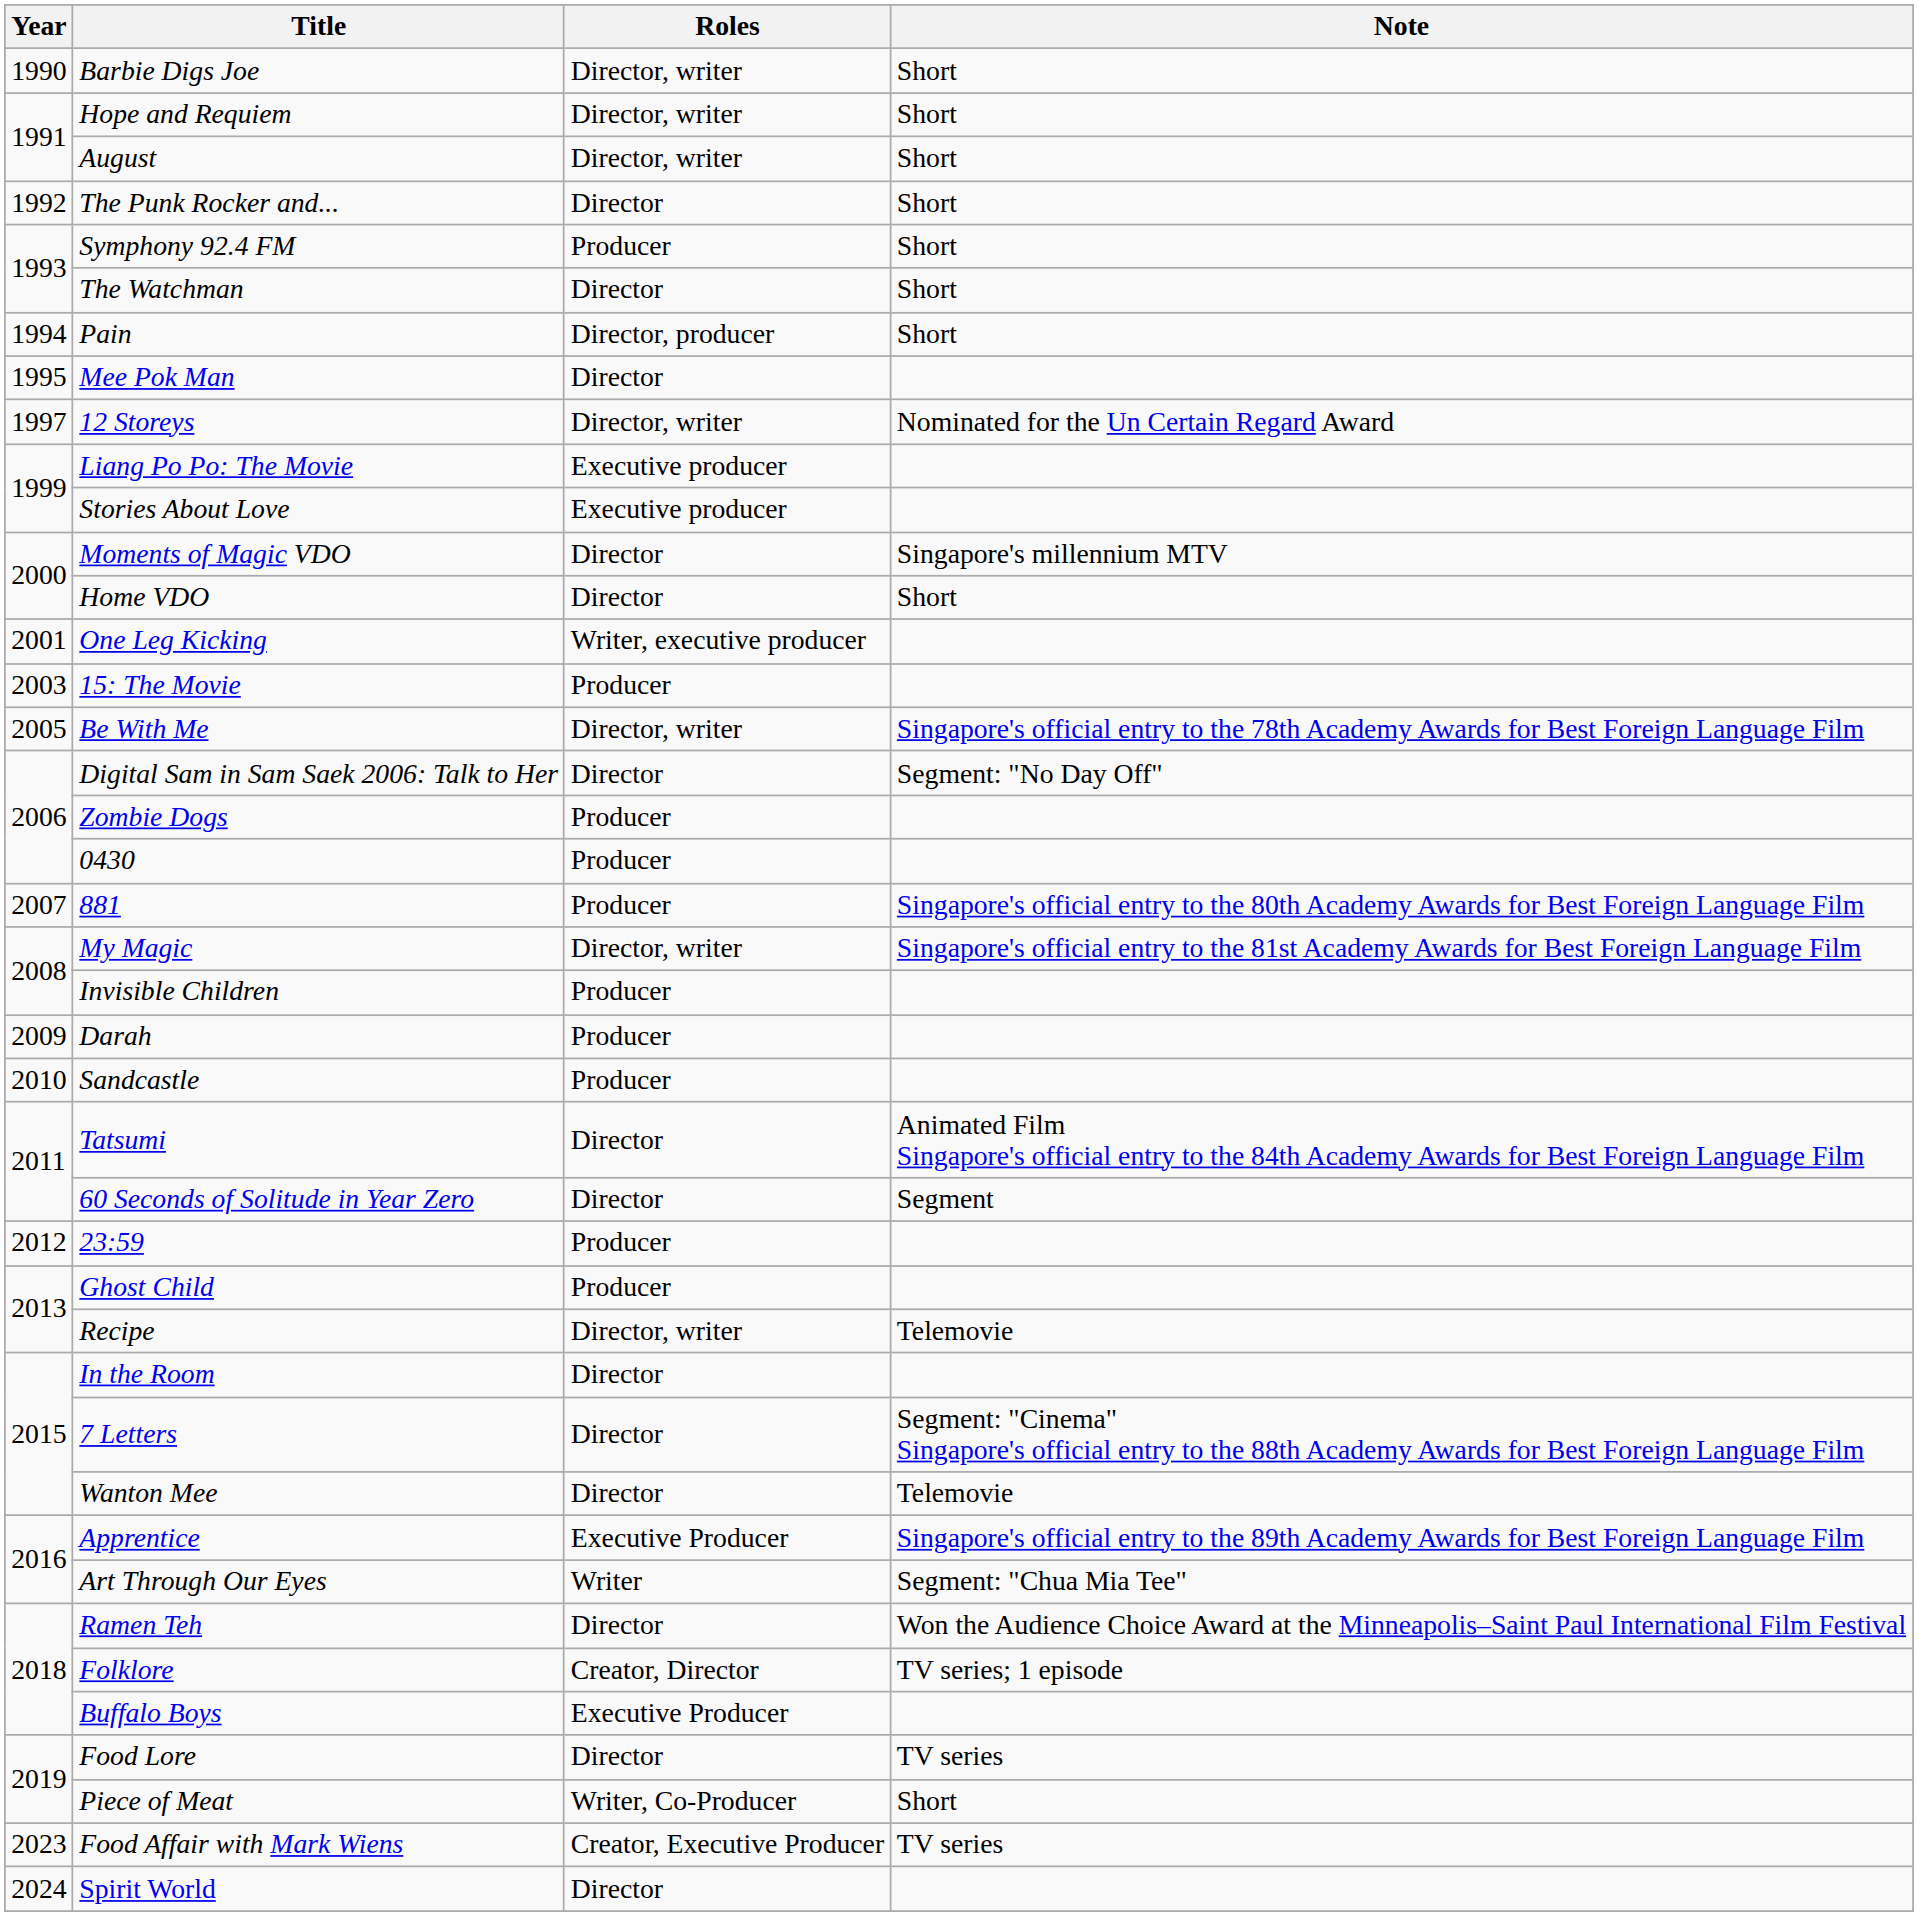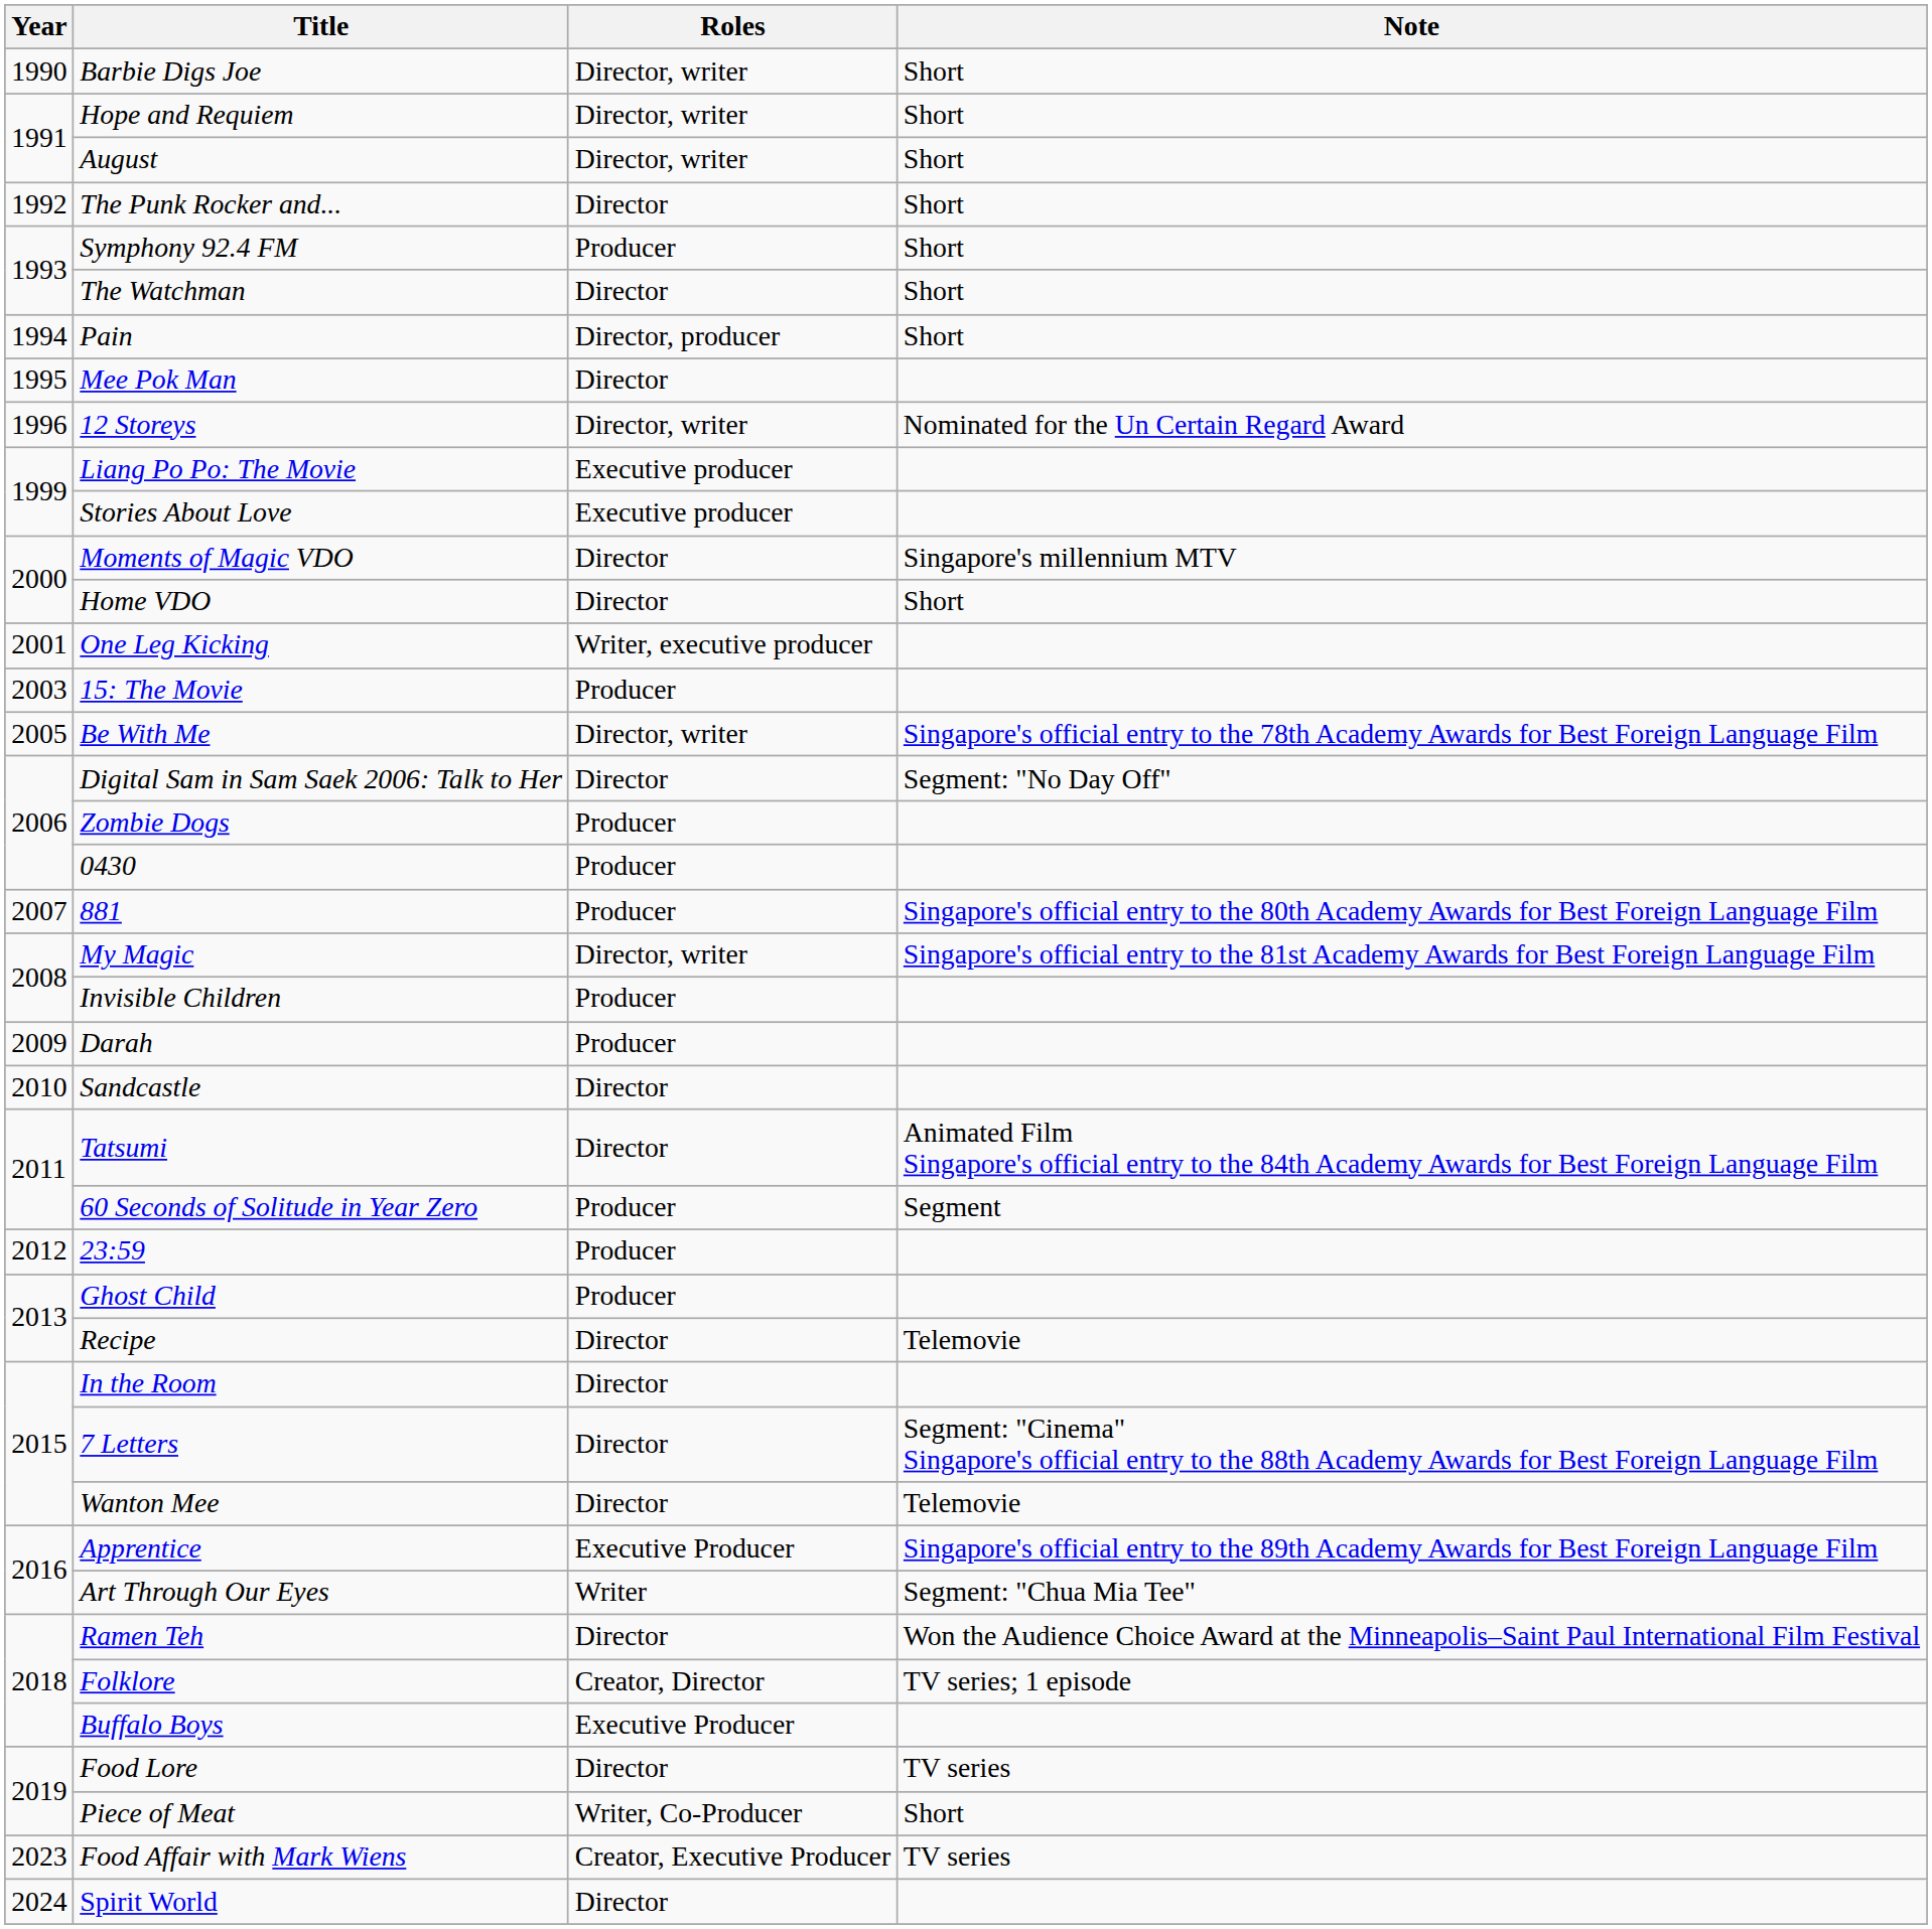 <table class="wikitable sortable">
 <tr>
 <th>Year</th>
 <th>Title</th>
 <th>Roles</th>
 <th>Note</th>
 </tr>
 <tr>
 <td>1990</td>
 <td><em>Barbie Digs Joe</em></td>
 <td>Director, writer</td>
 <td>Short</td>
 </tr>
 <tr>
 <td rowspan="2">1991</td>
 <td><em>Hope and Requiem</em></td>
 <td>Director, writer</td>
 <td>Short</td>
 </tr>
 <tr>
 <td><em>August</em></td>
 <td>Director, writer</td>
 <td>Short</td>
 </tr>
 <tr>
 <td>1992</td>
 <td><em>The Punk Rocker and...</em></td>
 <td>Director</td>
 <td>Short</td>
 </tr>
 <tr>
 <td rowspan="2">1993</td>
 <td><em>Symphony 92.4 FM</em></td>
 <td>Producer</td>
 <td>Short</td>
 </tr>
 <tr>
 <td><em>The Watchman</em></td>
 <td>Director</td>
 <td>Short</td>
 </tr>
 <tr>
 <td>1994</td>
 <td><em>Pain</em></td>
 <td>Director, producer</td>
 <td>Short</td>
 </tr>
 <tr>
 <td>1995</td>
 <td><em><a href='#'>Mee Pok Man</a></em></td>
 <td>Director</td>
 <td></td>
 </tr>
 <tr>
-<td>1997</td>
+<td>1996</td>
 <td><em><a href='#'>12 Storeys</a></em></td>
 <td>Director, writer</td>
 <td>Nominated for the <a href='#'>Un Certain Regard</a> Award</td>
 </tr>
 <tr>
 <td rowspan="2">1999</td>
 <td><em><a href='#'>Liang Po Po: The Movie</a></em></td>
 <td>Executive producer</td>
 <td></td>
 </tr>
 <tr>
 <td><em>Stories About Love</em></td>
 <td>Executive producer</td>
 <td></td>
 </tr>
 <tr>
 <td rowspan="2">2000</td>
 <td><em><a href='#'>Moments of Magic</a> VDO</em></td>
 <td>Director</td>
 <td>Singapore's millennium MTV</td>
 </tr>
 <tr>
 <td><em>Home VDO</em></td>
 <td>Director</td>
 <td>Short</td>
 </tr>
 <tr>
 <td>2001</td>
 <td><em><a href='#'>One Leg Kicking</a></em></td>
 <td>Writer, executive producer</td>
 <td></td>
 </tr>
 <tr>
 <td>2003</td>
 <td><em><a href='#'>15: The Movie</a></em></td>
 <td>Producer</td>
 <td></td>
 </tr>
 <tr>
 <td>2005</td>
 <td><em><a href='#'>Be With Me</a></em></td>
 <td>Director, writer</td>
 <td><a href='#'>Singapore's official entry to the 78th Academy Awards for Best Foreign Language Film</a></td>
 </tr>
 <tr>
 <td rowspan="3">2006</td>
 <td><em>Digital Sam in Sam Saek 2006: Talk to Her</em></td>
 <td>Director</td>
 <td>Segment: "No Day Off"</td>
 </tr>
 <tr>
 <td><em><a href='#'>Zombie Dogs</a></em></td>
 <td>Producer</td>
 <td></td>
 </tr>
 <tr>
 <td><em>0430</em></td>
 <td>Producer</td>
 <td></td>
 </tr>
 <tr>
 <td>2007</td>
 <td><em><a href='#'>881</a></em></td>
 <td>Producer</td>
 <td><a href='#'>Singapore's official entry to the 80th Academy Awards for Best Foreign Language Film</a></td>
 </tr>
 <tr>
 <td rowspan="2">2008</td>
 <td><em><a href='#'>My Magic</a></em></td>
 <td>Director, writer</td>
 <td><a href='#'>Singapore's official entry to the 81st Academy Awards for Best Foreign Language Film</a></td>
 </tr>
 <tr>
 <td><em>Invisible Children</em></td>
 <td>Producer</td>
 <td></td>
 </tr>
 <tr>
 <td>2009</td>
 <td><em>Darah</em></td>
 <td>Producer</td>
 <td></td>
 </tr>
 <tr>
 <td>2010</td>
 <td><em>Sandcastle</em></td>
-<td>Producer</td>
+<td>Director</td>
 <td></td>
 </tr>
 <tr>
 <td rowspan="2">2011</td>
 <td><em><a href='#'>Tatsumi</a></em></td>
 <td>Director</td>
 <td>Animated Film<br><a href='#'>Singapore's official entry to the 84th Academy Awards for Best Foreign Language Film</a></td>
 </tr>
 <tr>
 <td><em><a href='#'>60 Seconds of Solitude in Year Zero</a></em></td>
-<td>Director</td>
+<td>Producer</td>
 <td>Segment</td>
 </tr>
 <tr>
 <td>2012</td>
 <td><em><a href='#'>23:59</a></em></td>
 <td>Producer</td>
 <td></td>
 </tr>
 <tr>
 <td rowspan="2">2013</td>
 <td><em><a href='#'>Ghost Child</a></em></td>
 <td>Producer</td>
 <td></td>
 </tr>
 <tr>
 <td><em>Recipe</em></td>
-<td>Director, writer</td>
+<td>Director</td>
 <td>Telemovie</td>
 </tr>
 <tr>
 <td rowspan="3">2015</td>
 <td><em><a href='#'>In the Room</a></em></td>
 <td>Director</td>
 <td></td>
 </tr>
 <tr>
 <td><em><a href='#'>7 Letters</a></em></td>
 <td>Director</td>
 <td>Segment: "Cinema" <br> <a href='#'>Singapore's official entry to the 88th Academy Awards for Best Foreign Language Film</a></td>
 </tr>
 <tr>
 <td><em>Wanton Mee</em></td>
 <td>Director</td>
 <td>Telemovie</td>
 </tr>
 <tr>
 <td rowspan="2">2016</td>
 <td><em><a href='#'>Apprentice</a></em></td>
 <td>Executive Producer</td>
 <td><a href='#'>Singapore's official entry to the 89th Academy Awards for Best Foreign Language Film</a></td>
 </tr>
 <tr>
 <td><em>Art Through Our Eyes</em></td>
 <td>Writer</td>
 <td>Segment: "Chua Mia Tee"</td>
 </tr>
 <tr>
 <td rowspan="3">2018</td>
 <td><em><a href='#'>Ramen Teh</a></em></td>
 <td>Director</td>
 <td>Won the Audience Choice Award at the <a href='#'>Minneapolis–Saint Paul International Film Festival</a></td>
 </tr>
 <tr>
 <td><em><a href='#'>Folklore</a></em></td>
 <td>Creator, Director</td>
 <td>TV series; 1 episode</td>
 </tr>
 <tr>
 <td><em><a href='#'>Buffalo Boys</a></em></td>
 <td>Executive Producer</td>
 <td></td>
 </tr>
 <tr>
 <td rowspan="2">2019</td>
 <td><em>Food Lore</em></td>
 <td>Director</td>
 <td>TV series</td>
 </tr>
 <tr>
 <td><em>Piece of Meat</em></td>
 <td>Writer, Co-Producer</td>
 <td>Short</td>
 </tr>
 <tr>
 <td>2023</td>
 <td><em>Food Affair with <a href='#'>Mark Wiens</a></td>
 <td>Creator, Executive Producer</td>
 <td>TV series</td>
 </tr>
 <tr>
 <td>2024</td>
 <td></em><a href='#'>Spirit World</a><em></td>
 <td>Director</td>
 <td></td>
 </tr>
 <tr>
 </tr>
 </table>
